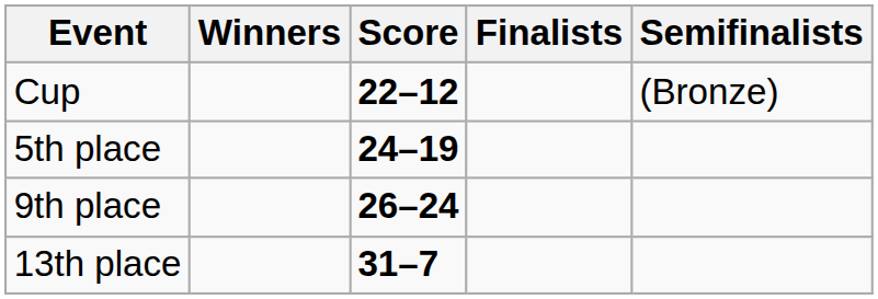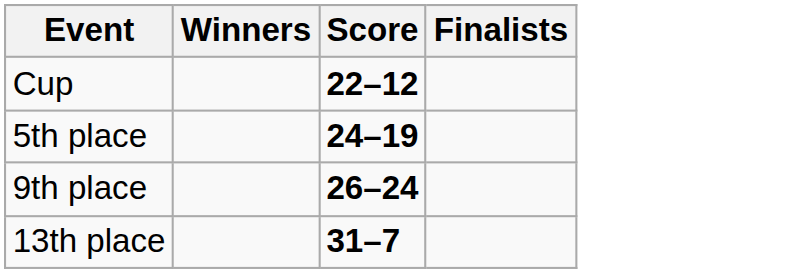 <table class="wikitable">
 <tr>
 <th>Event</th>
 <th>Winners</th>
 <th>Score</th>
 <th>Finalists</th>
-<th>Semifinalists</th>
 </tr>
 <tr>
 <td>Cup</td>
 <td><strong></strong></td>
 <td><strong>22–12</strong></td>
 <td></td>
-<td> (Bronze)<br></td>
 </tr>
 <tr>
 <td>5th place</td>
 <td><strong></strong></td>
 <td><strong>24–19</strong></td>
 <td></td>
-<td><br></td>
 </tr>
 <tr>
 <td>9th place</td>
 <td><strong></strong></td>
 <td><strong>26–24</strong></td>
 <td></td>
-<td><br></td>
 </tr>
 <tr>
 <td>13th place</td>
 <td><strong></strong></td>
 <td><strong>31–7</strong></td>
 <td></td>
-<td><br></td>
 </tr>
 </table>
